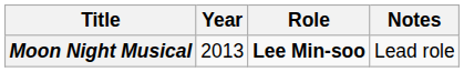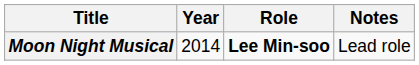 <table class="wikitable plainrowheaders">
 <tr>
 <th>Title</th>
 <th>Year</th>
 <th>Role</th>
 <th>Notes</th>
 </tr>
 <tr>
 <th scope="row"><em>Moon Night Musical</em></th>
-<td>2013</td>
+<td>2014</td>
 <td><strong>Lee Min-soo</strong></td>
 <td>Lead role</td>
 </tr>
 </table>
